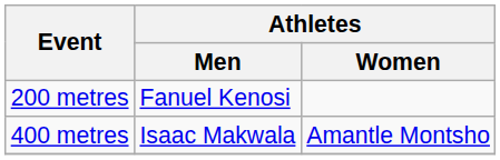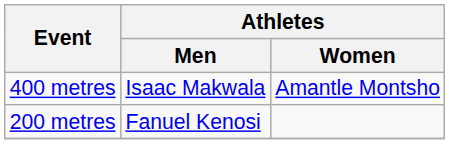 <table class=wikitable style="font-size:90%">
 <tr>
 <th rowspan=2>Event</th>
 <th colspan=2>Athletes</th>
 </tr>
 <tr>
 <th>Men</th>
 <th>Women</th>
 </tr>
 <tr>
+<td><a href='#'>400 metres</a></td>
+<td><a href='#'>Isaac Makwala</a></td>
+<td><a href='#'>Amantle Montsho</a></td>
+</tr>
+<tr>
 <td><a href='#'>200 metres</a></td>
 <td><a href='#'>Fanuel Kenosi</a></td>
 <td></td>
 </tr>
 <tr>
-<td><a href='#'>400 metres</a></td>
-<td><a href='#'>Isaac Makwala</a></td>
-<td><a href='#'>Amantle Montsho</a></td>
-</tr>
-<tr>
 </tr>
 </table>
